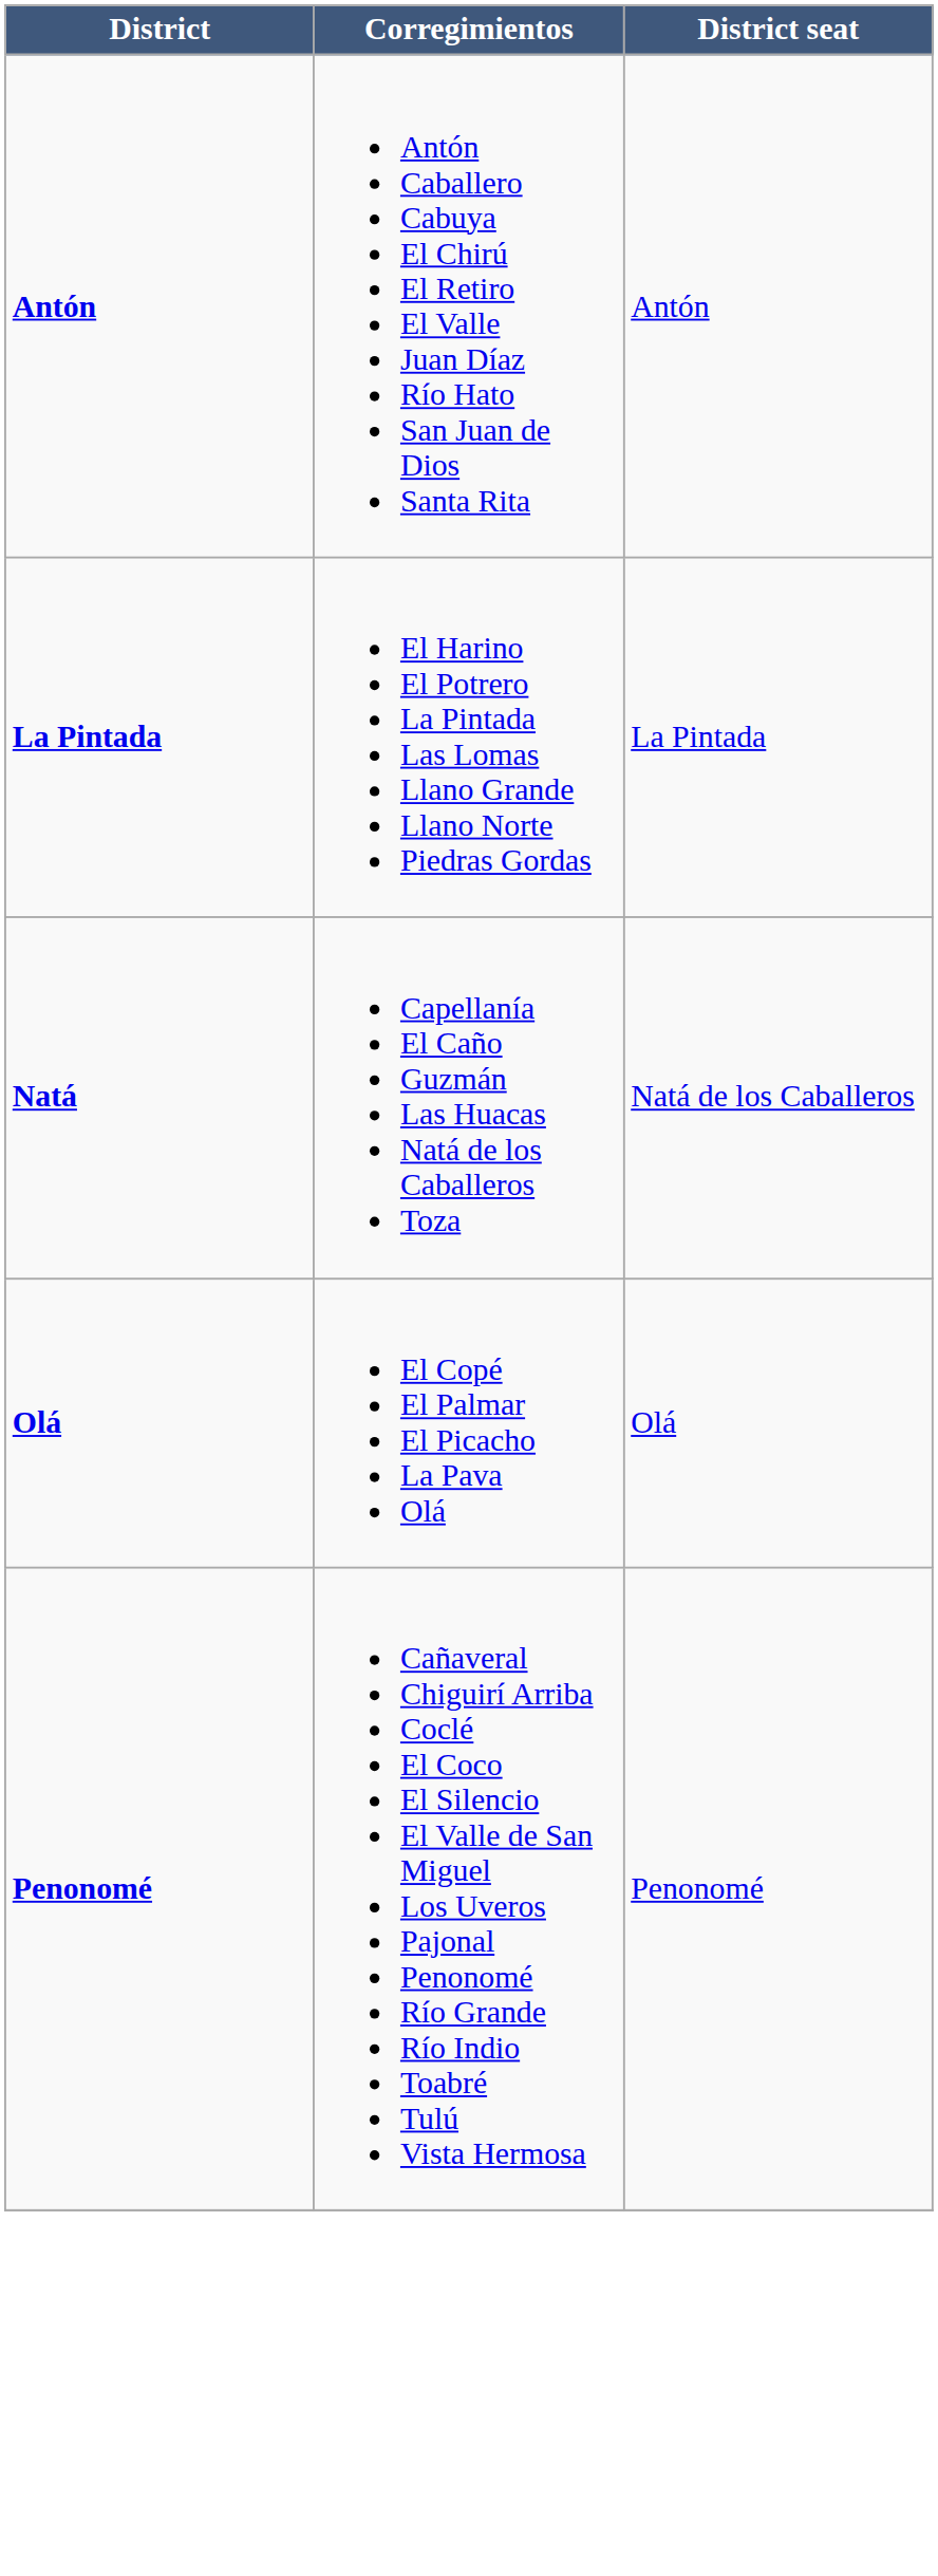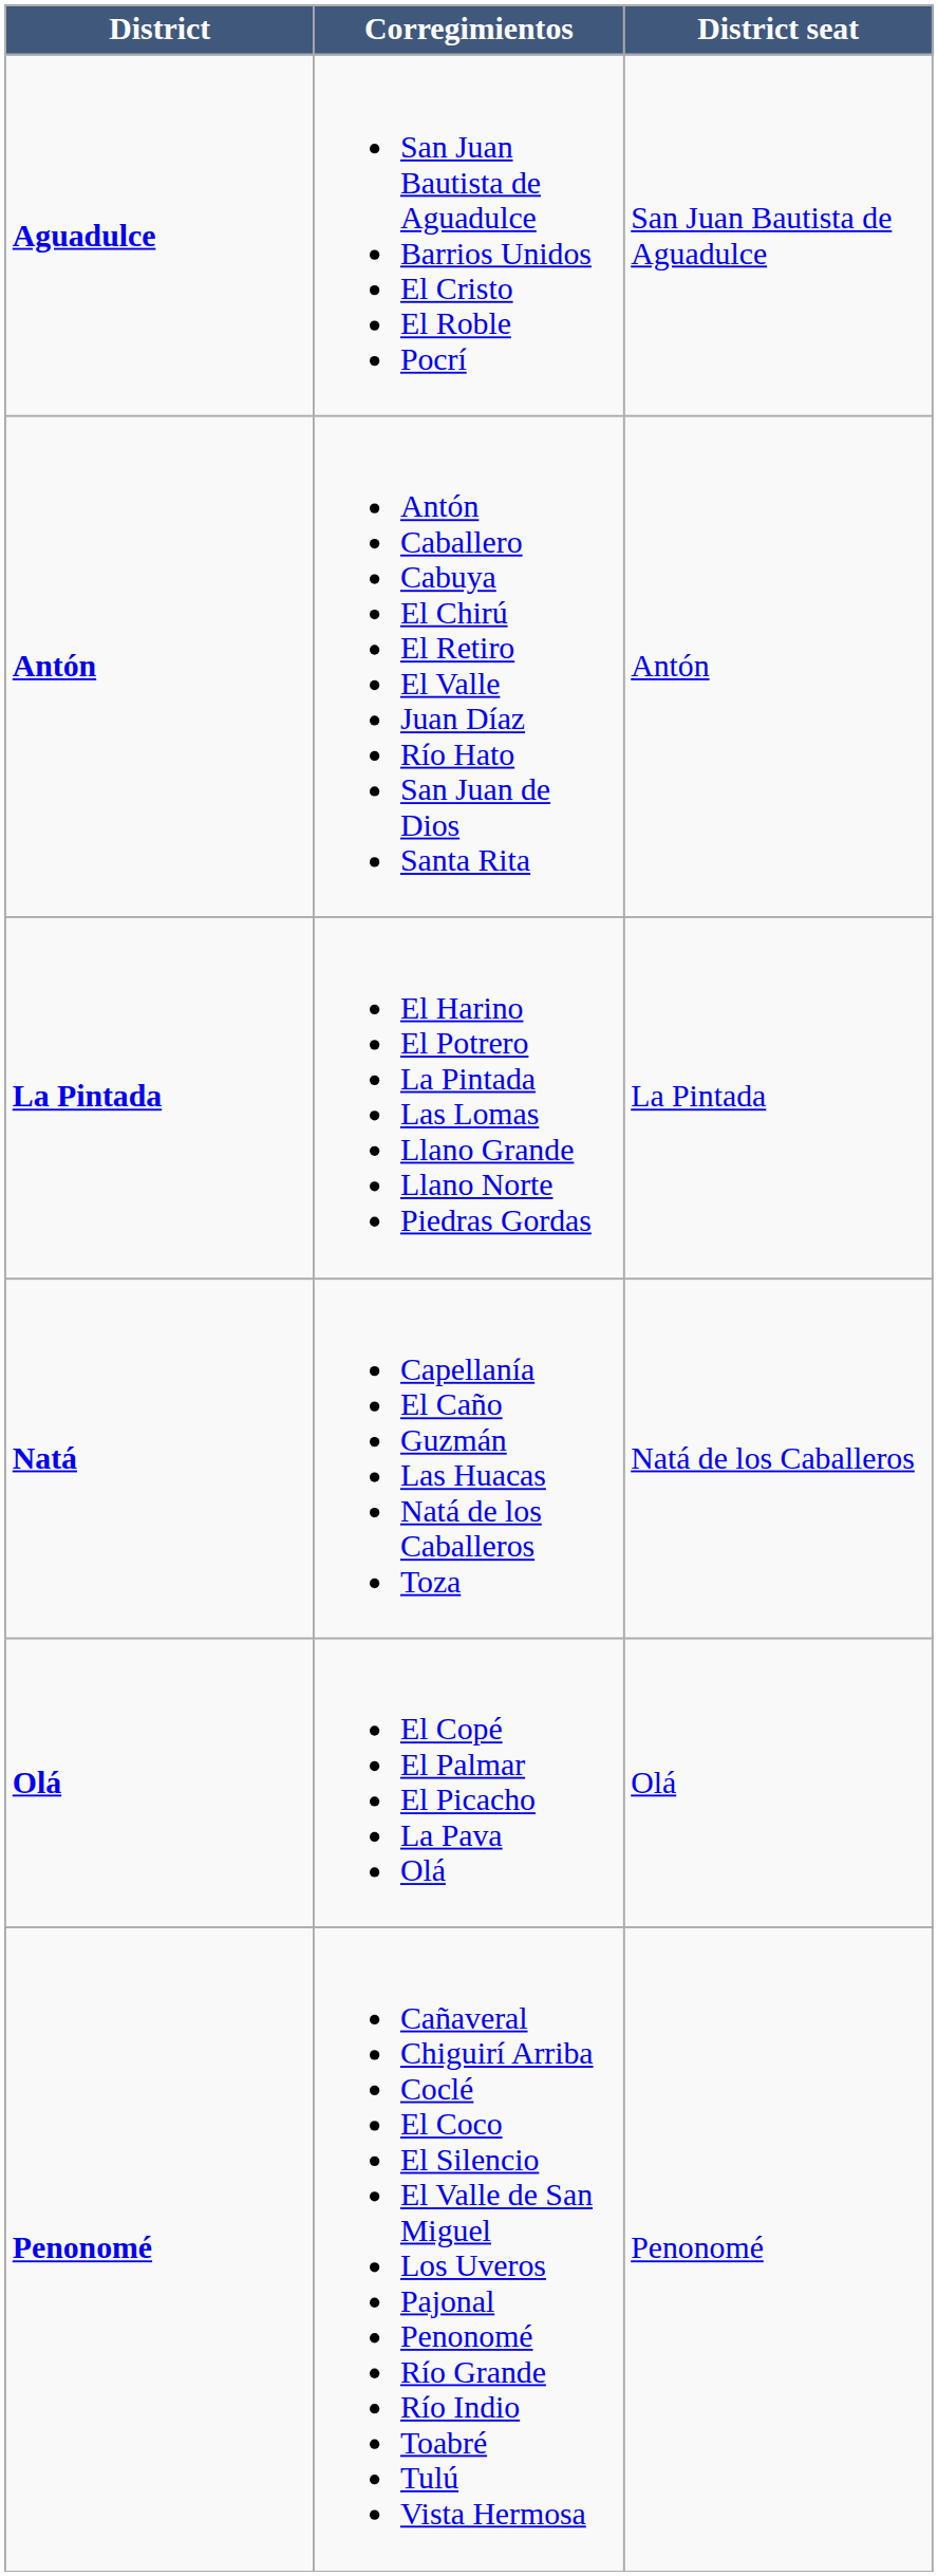 <table class="wikitable sortable">
 <tr>
 <th width="150" style="background:#3F587C; color:white">District</th>
 <th width="150" style="background:#3F587C; color:white">Corregimientos</th>
 <th width="150" style="background:#3F587C; color:white">District seat</th>
+</tr>
+<tr>
+<td><strong><a href='#'>Aguadulce</a></strong></td>
+<td><br><ul><li><a href='#'>San Juan Bautista de Aguadulce</a></li><li><a href='#'>Barrios Unidos</a></li><li><a href='#'>El Cristo</a></li><li><a href='#'>El Roble</a></li><li><a href='#'>Pocrí</a></li></ul></td>
+<td><a href='#'>San Juan Bautista de Aguadulce</a></td>
 </tr>
 <tr>
 <td><strong><a href='#'>Antón</a></strong></td>
 <td><br><ul><li><a href='#'>Antón</a></li><li><a href='#'>Caballero</a></li><li><a href='#'>Cabuya</a></li><li><a href='#'>El Chirú</a></li><li><a href='#'>El Retiro</a></li><li><a href='#'>El Valle</a></li><li><a href='#'>Juan Díaz</a></li><li><a href='#'>Río Hato</a></li><li><a href='#'>San Juan de Dios</a></li><li><a href='#'>Santa Rita</a></li></ul></td>
 <td><a href='#'>Antón</a></td>
 </tr>
 <tr>
 <td><strong><a href='#'>La Pintada</a></strong></td>
 <td><br><ul><li><a href='#'>El Harino</a></li><li><a href='#'>El Potrero</a></li><li><a href='#'>La Pintada</a></li><li><a href='#'>Las Lomas</a></li><li><a href='#'>Llano Grande</a></li><li><a href='#'>Llano Norte</a></li><li><a href='#'>Piedras Gordas</a></li></ul></td>
 <td><a href='#'>La Pintada</a></td>
 </tr>
 <tr>
 <td><strong><a href='#'>Natá</a></strong></td>
 <td><br><ul><li><a href='#'>Capellanía</a></li><li><a href='#'>El Caño</a></li><li><a href='#'>Guzmán</a></li><li><a href='#'>Las Huacas</a></li><li><a href='#'>Natá de los Caballeros</a></li><li><a href='#'>Toza</a></li></ul></td>
 <td><a href='#'>Natá de los Caballeros</a></td>
 </tr>
 <tr>
 <td><strong><a href='#'>Olá</a></strong></td>
 <td><br><ul><li><a href='#'>El Copé</a></li><li><a href='#'>El Palmar</a></li><li><a href='#'>El Picacho</a></li><li><a href='#'>La Pava</a></li><li><a href='#'>Olá</a></li></ul></td>
 <td><a href='#'>Olá</a></td>
 </tr>
 <tr>
 <td><strong><a href='#'>Penonomé</a></strong></td>
 <td><br><ul><li><a href='#'>Cañaveral</a></li><li><a href='#'>Chiguirí Arriba</a></li><li><a href='#'>Coclé</a></li><li><a href='#'>El Coco</a></li><li><a href='#'>El Silencio</a> </li><li><a href='#'>El Valle de San Miguel</a></li><li><a href='#'>Los Uveros</a> </li><li><a href='#'>Pajonal</a></li><li><a href='#'>Penonomé</a></li><li><a href='#'>Río Grande</a></li><li><a href='#'>Río Indio</a></li><li><a href='#'>Toabré</a></li><li><a href='#'>Tulú</a></li><li><a href='#'>Vista Hermosa</a> </li></ul></td>
 <td><a href='#'>Penonomé</a></td>
 </tr>
 <tr>
 </tr>
 </table>
